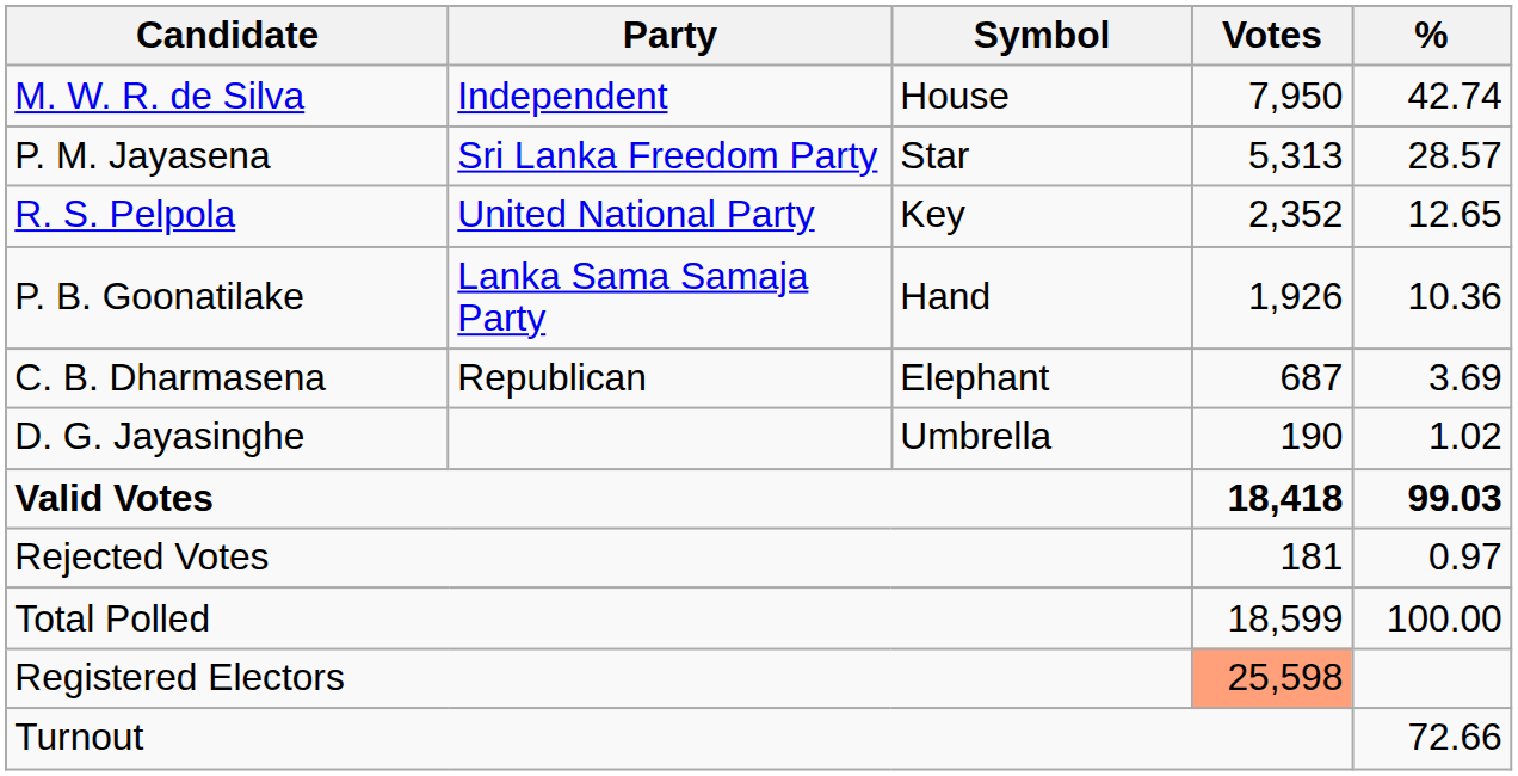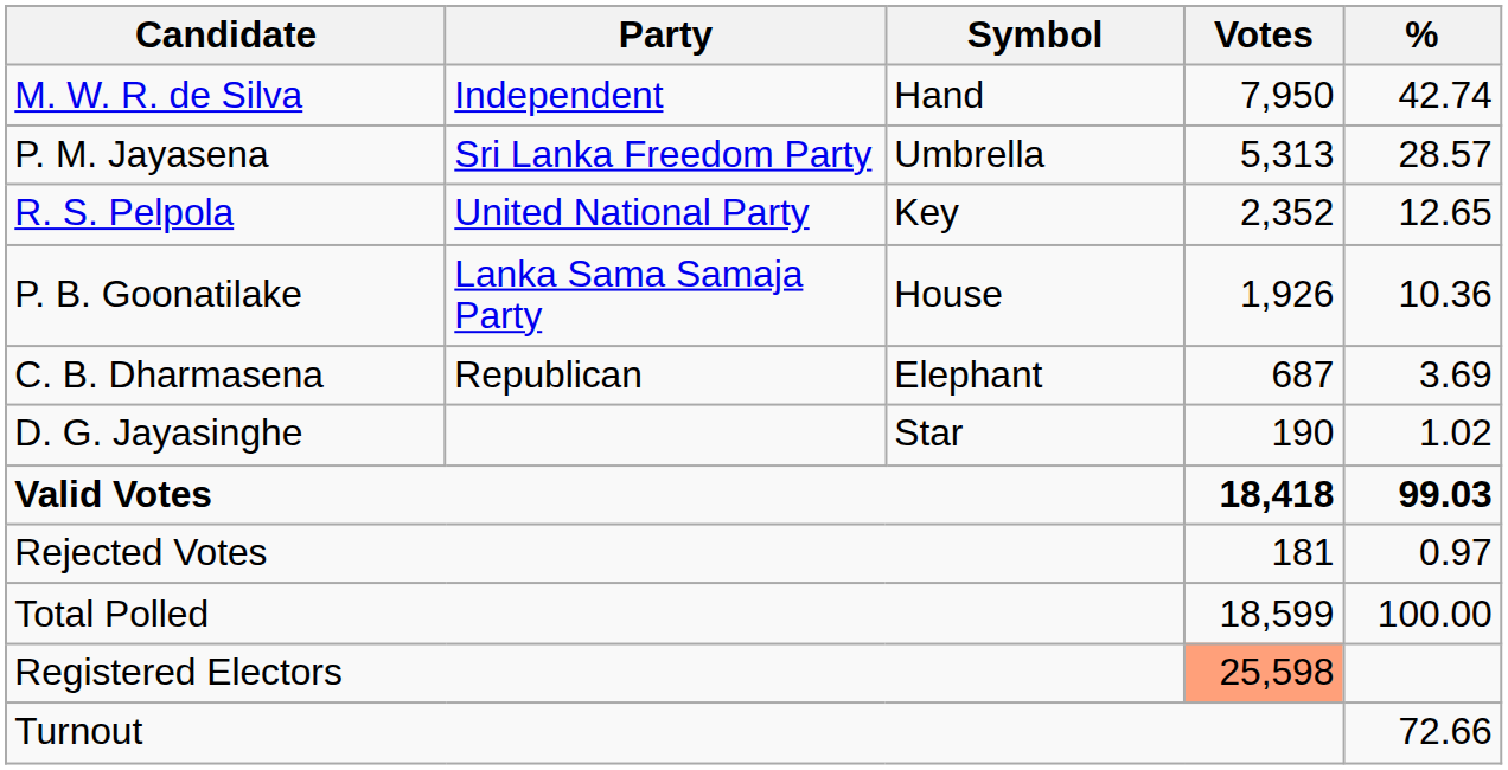 <table class="wikitable" border="1" style="text-align:right;">
 <tr>
 <th align=left width="180">Candidate</th>
 <th align=left width="180">Party</th>
 <th align=left width="120">Symbol</th>
 <th align=left width="60">Votes</th>
 <th align=left width="60">%</th>
 </tr>
 <tr>
 <td align=left><a href='#'>M. W. R. de Silva</a></td>
 <td align=left><a href='#'>Independent</a></td>
-<td align=left>House</td>
+<td align=left>Hand</td>
 <td align=right>7,950</td>
 <td align=right>42.74</td>
 </tr>
 <tr>
 <td align=left>P. M. Jayasena</td>
 <td align=left><a href='#'>Sri Lanka Freedom Party</a></td>
-<td align=left>Star</td>
+<td align=left>Umbrella</td>
 <td align=right>5,313</td>
 <td align=right>28.57</td>
 </tr>
 <tr>
 <td align=left><a href='#'>R. S. Pelpola</a></td>
 <td align=left><a href='#'>United National Party</a></td>
 <td align=left>Key</td>
 <td align=right>2,352</td>
 <td align=right>12.65</td>
 </tr>
 <tr>
 <td align=left>P. B. Goonatilake</td>
 <td align=left><a href='#'>Lanka Sama Samaja Party</a></td>
-<td align=left>Hand</td>
+<td align=left>House</td>
 <td align=right>1,926</td>
 <td align=right>10.36</td>
 </tr>
 <tr>
 <td align=left>C. B. Dharmasena</td>
 <td align=left>Republican</td>
 <td align=left>Elephant</td>
 <td align=right>687</td>
 <td align=right>3.69</td>
 </tr>
 <tr>
 <td align=left>D. G. Jayasinghe</td>
 <td align=left></td>
-<td align=left>Umbrella</td>
+<td align=left>Star</td>
 <td align=right>190</td>
 <td align=right>1.02</td>
 </tr>
 <tr>
 <td align=left colspan=3><strong>Valid Votes</strong></td>
 <td align=right><strong>18,418</strong></td>
 <td align=right><strong>99.03</strong></td>
 </tr>
 <tr>
 <td align=left colspan=3>Rejected Votes</td>
 <td align=right>181</td>
 <td align=right>0.97</td>
 </tr>
 <tr>
 <td align=left colspan=3>Total Polled</td>
 <td align=right>18,599</td>
 <td align=right>100.00</td>
 </tr>
 <tr>
 <td align=left colspan=3>Registered Electors</td>
 <td align=right style="background: lightsalmon;">25,598</td>
 <td></td>
 </tr>
 <tr>
 <td align=left colspan=4>Turnout</td>
 <td align=right>72.66</td>
 </tr>
 </table>
